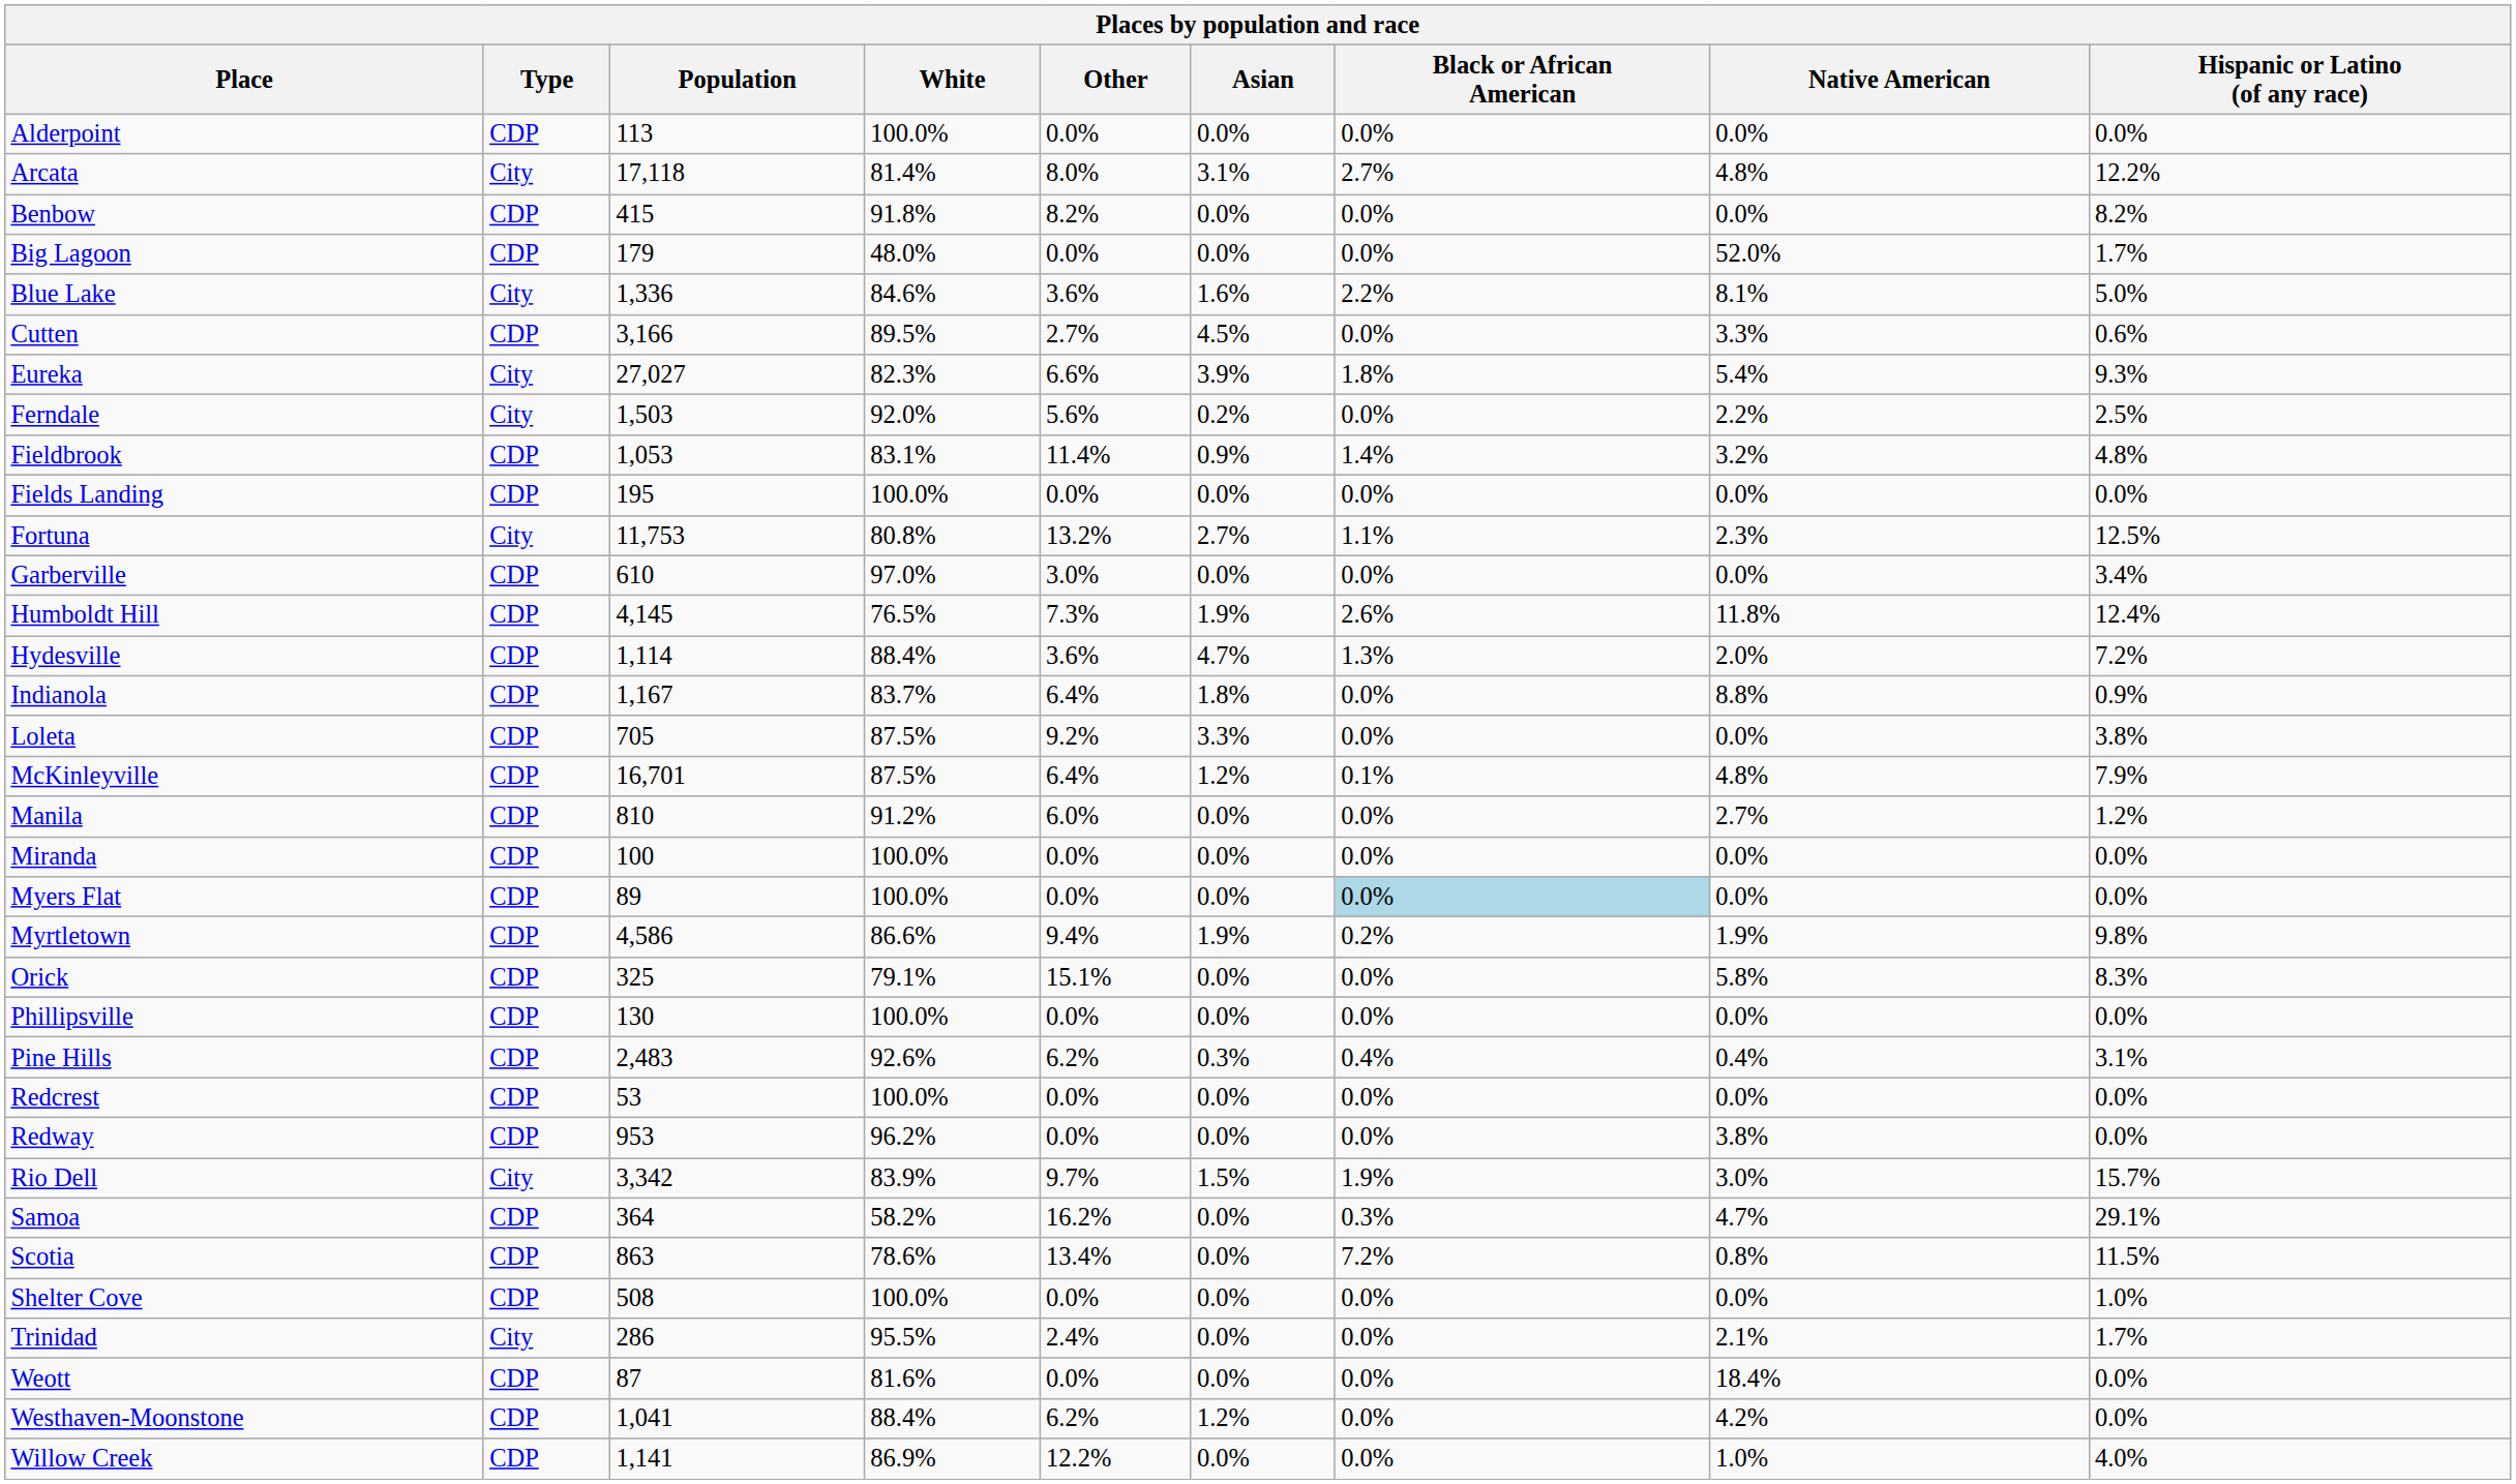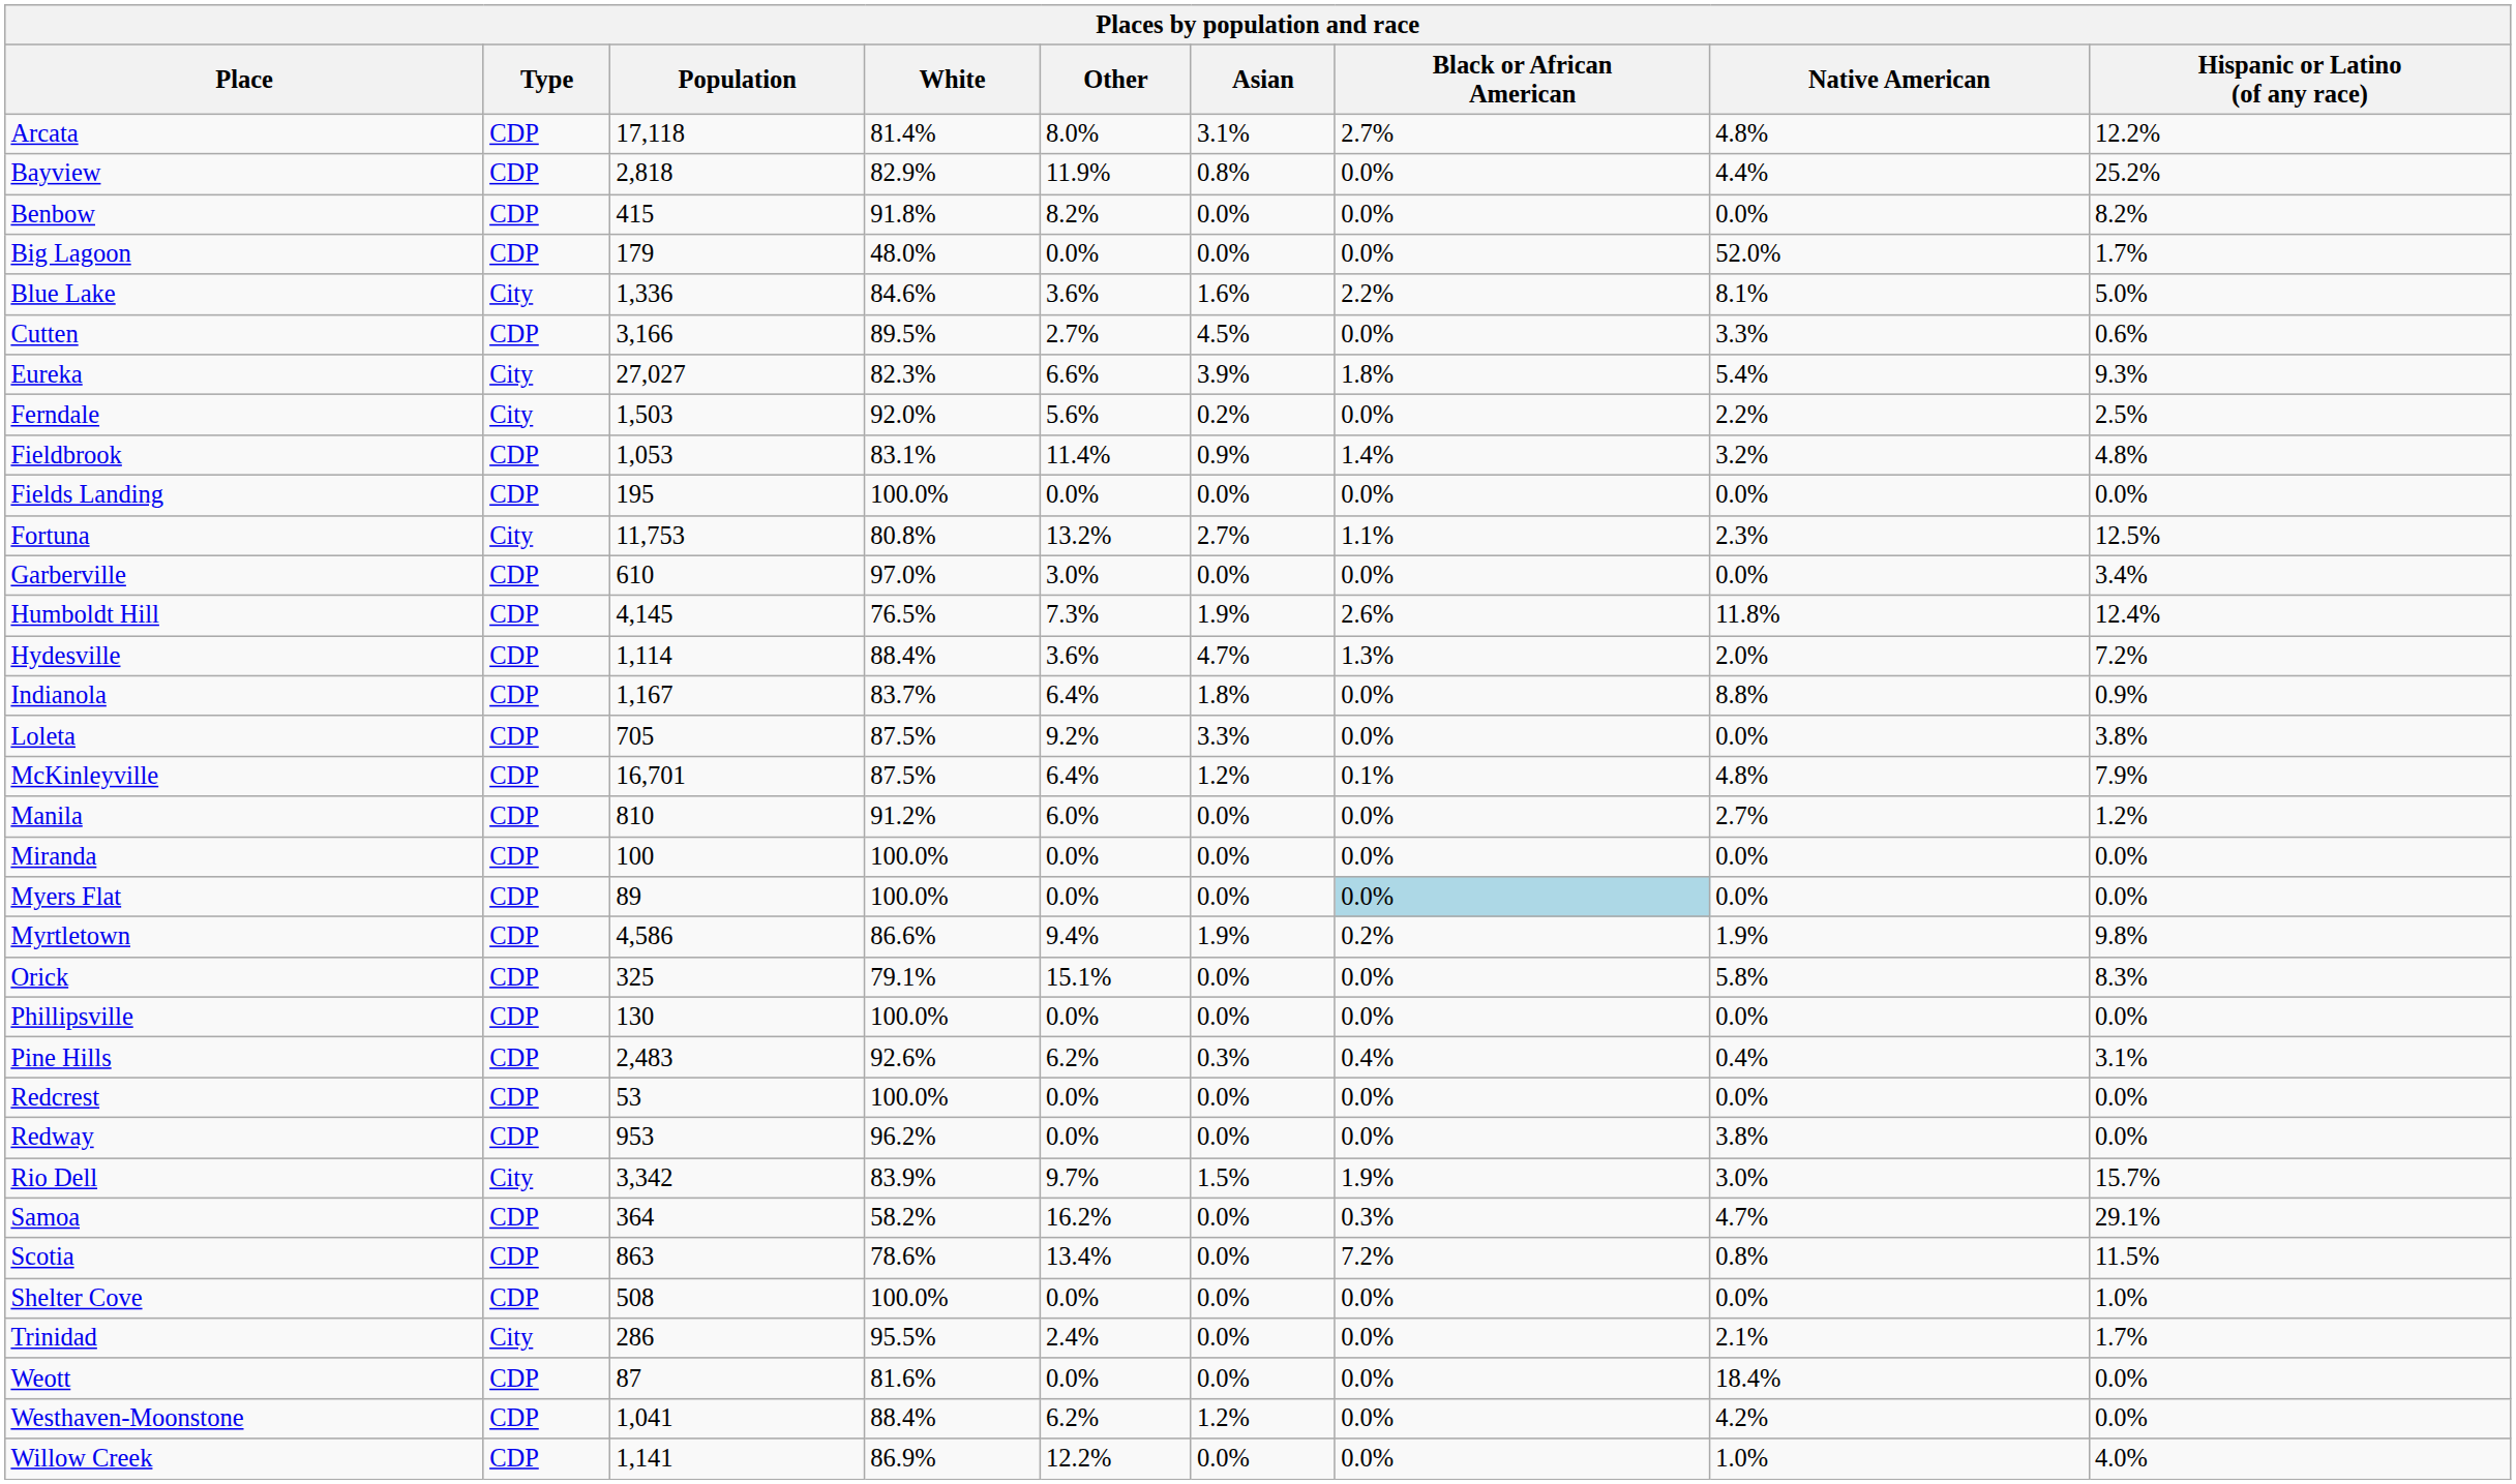 <table class="wikitable collapsible collapsed sortable" style="width: 100%;">
 <tr>
 <th colspan="9">Places by population and race</th>
 </tr>
 <tr>
 <th>Place</th>
 <th>Type</th>
 <th data-sort-type="number">Population</th>
 <th data-sort-type="number">White</th>
 <th data-sort-type="number">Other<br></th>
 <th data-sort-type="number">Asian</th>
 <th data-sort-type="number">Black or African<br>American</th>
 <th data-sort-type="number">Native American<br></th>
 <th data-sort-type="number">Hispanic or Latino<br>(of any race)</th>
 </tr>
 <tr>
-<td><a href='#'>Alderpoint</a></td>
+<td><a href='#'>Arcata</a></td>
 <td><a href='#'>CDP</a></td>
-<td>113</td>
-<td>100.0%</td>
-<td>0.0%</td>
-<td>0.0%</td>
-<td>0.0%</td>
-<td>0.0%</td>
-<td>0.0%</td>
-</tr>
-<tr>
-<td><a href='#'>Arcata</a></td>
-<td><a href='#'>City</a></td>
 <td>17,118</td>
 <td>81.4%</td>
 <td>8.0%</td>
 <td>3.1%</td>
 <td>2.7%</td>
 <td>4.8%</td>
 <td>12.2%</td>
+</tr>
+<tr>
+<td><a href='#'>Bayview</a></td>
+<td><a href='#'>CDP</a></td>
+<td>2,818</td>
+<td>82.9%</td>
+<td>11.9%</td>
+<td>0.8%</td>
+<td>0.0%</td>
+<td>4.4%</td>
+<td>25.2%</td>
 </tr>
 <tr>
 <td><a href='#'>Benbow</a></td>
 <td><a href='#'>CDP</a></td>
 <td>415</td>
 <td>91.8%</td>
 <td>8.2%</td>
 <td>0.0%</td>
 <td>0.0%</td>
 <td>0.0%</td>
 <td>8.2%</td>
 </tr>
 <tr>
 <td><a href='#'>Big Lagoon</a></td>
 <td><a href='#'>CDP</a></td>
 <td>179</td>
 <td>48.0%</td>
 <td>0.0%</td>
 <td>0.0%</td>
 <td>0.0%</td>
 <td>52.0%</td>
 <td>1.7%</td>
 </tr>
 <tr>
 <td><a href='#'>Blue Lake</a></td>
 <td><a href='#'>City</a></td>
 <td>1,336</td>
 <td>84.6%</td>
 <td>3.6%</td>
 <td>1.6%</td>
 <td>2.2%</td>
 <td>8.1%</td>
 <td>5.0%</td>
 </tr>
 <tr>
 <td><a href='#'>Cutten</a></td>
 <td><a href='#'>CDP</a></td>
 <td>3,166</td>
 <td>89.5%</td>
 <td>2.7%</td>
 <td>4.5%</td>
 <td>0.0%</td>
 <td>3.3%</td>
 <td>0.6%</td>
 </tr>
 <tr>
 <td><a href='#'>Eureka</a></td>
 <td><a href='#'>City</a></td>
 <td>27,027</td>
 <td>82.3%</td>
 <td>6.6%</td>
 <td>3.9%</td>
 <td>1.8%</td>
 <td>5.4%</td>
 <td>9.3%</td>
 </tr>
 <tr>
 <td><a href='#'>Ferndale</a></td>
 <td><a href='#'>City</a></td>
 <td>1,503</td>
 <td>92.0%</td>
 <td>5.6%</td>
 <td>0.2%</td>
 <td>0.0%</td>
 <td>2.2%</td>
 <td>2.5%</td>
 </tr>
 <tr>
 <td><a href='#'>Fieldbrook</a></td>
 <td><a href='#'>CDP</a></td>
 <td>1,053</td>
 <td>83.1%</td>
 <td>11.4%</td>
 <td>0.9%</td>
 <td>1.4%</td>
 <td>3.2%</td>
 <td>4.8%</td>
 </tr>
 <tr>
 <td><a href='#'>Fields Landing</a></td>
 <td><a href='#'>CDP</a></td>
 <td>195</td>
 <td>100.0%</td>
 <td>0.0%</td>
 <td>0.0%</td>
 <td>0.0%</td>
 <td>0.0%</td>
 <td>0.0%</td>
 </tr>
 <tr>
 <td><a href='#'>Fortuna</a></td>
 <td><a href='#'>City</a></td>
 <td>11,753</td>
 <td>80.8%</td>
 <td>13.2%</td>
 <td>2.7%</td>
 <td>1.1%</td>
 <td>2.3%</td>
 <td>12.5%</td>
 </tr>
 <tr>
 <td><a href='#'>Garberville</a></td>
 <td><a href='#'>CDP</a></td>
 <td>610</td>
 <td>97.0%</td>
 <td>3.0%</td>
 <td>0.0%</td>
 <td>0.0%</td>
 <td>0.0%</td>
 <td>3.4%</td>
 </tr>
 <tr>
 <td><a href='#'>Humboldt Hill</a></td>
 <td><a href='#'>CDP</a></td>
 <td>4,145</td>
 <td>76.5%</td>
 <td>7.3%</td>
 <td>1.9%</td>
 <td>2.6%</td>
 <td>11.8%</td>
 <td>12.4%</td>
 </tr>
 <tr>
 <td><a href='#'>Hydesville</a></td>
 <td><a href='#'>CDP</a></td>
 <td>1,114</td>
 <td>88.4%</td>
 <td>3.6%</td>
 <td>4.7%</td>
 <td>1.3%</td>
 <td>2.0%</td>
 <td>7.2%</td>
 </tr>
 <tr>
 <td><a href='#'>Indianola</a></td>
 <td><a href='#'>CDP</a></td>
 <td>1,167</td>
 <td>83.7%</td>
 <td>6.4%</td>
 <td>1.8%</td>
 <td>0.0%</td>
 <td>8.8%</td>
 <td>0.9%</td>
 </tr>
 <tr>
 <td><a href='#'>Loleta</a></td>
 <td><a href='#'>CDP</a></td>
 <td>705</td>
 <td>87.5%</td>
 <td>9.2%</td>
 <td>3.3%</td>
 <td>0.0%</td>
 <td>0.0%</td>
 <td>3.8%</td>
 </tr>
 <tr>
 <td><a href='#'>McKinleyville</a></td>
 <td><a href='#'>CDP</a></td>
 <td>16,701</td>
 <td>87.5%</td>
 <td>6.4%</td>
 <td>1.2%</td>
 <td>0.1%</td>
 <td>4.8%</td>
 <td>7.9%</td>
 </tr>
 <tr>
 <td><a href='#'>Manila</a></td>
 <td><a href='#'>CDP</a></td>
 <td>810</td>
 <td>91.2%</td>
 <td>6.0%</td>
 <td>0.0%</td>
 <td>0.0%</td>
 <td>2.7%</td>
 <td>1.2%</td>
 </tr>
 <tr>
 <td><a href='#'>Miranda</a></td>
 <td><a href='#'>CDP</a></td>
 <td>100</td>
 <td>100.0%</td>
 <td>0.0%</td>
 <td>0.0%</td>
 <td>0.0%</td>
 <td>0.0%</td>
 <td>0.0%</td>
 </tr>
 <tr>
 <td><a href='#'>Myers Flat</a></td>
 <td><a href='#'>CDP</a></td>
 <td>89</td>
 <td>100.0%</td>
 <td>0.0%</td>
 <td>0.0%</td>
 <td style="background: lightblue;">0.0%</td>
 <td>0.0%</td>
 <td>0.0%</td>
 </tr>
 <tr>
 <td><a href='#'>Myrtletown</a></td>
 <td><a href='#'>CDP</a></td>
 <td>4,586</td>
 <td>86.6%</td>
 <td>9.4%</td>
 <td>1.9%</td>
 <td>0.2%</td>
 <td>1.9%</td>
 <td>9.8%</td>
 </tr>
 <tr>
 <td><a href='#'>Orick</a></td>
 <td><a href='#'>CDP</a></td>
 <td>325</td>
 <td>79.1%</td>
 <td>15.1%</td>
 <td>0.0%</td>
 <td>0.0%</td>
 <td>5.8%</td>
 <td>8.3%</td>
 </tr>
 <tr>
 <td><a href='#'>Phillipsville</a></td>
 <td><a href='#'>CDP</a></td>
 <td>130</td>
 <td>100.0%</td>
 <td>0.0%</td>
 <td>0.0%</td>
 <td>0.0%</td>
 <td>0.0%</td>
 <td>0.0%</td>
 </tr>
 <tr>
 <td><a href='#'>Pine Hills</a></td>
 <td><a href='#'>CDP</a></td>
 <td>2,483</td>
 <td>92.6%</td>
 <td>6.2%</td>
 <td>0.3%</td>
 <td>0.4%</td>
 <td>0.4%</td>
 <td>3.1%</td>
 </tr>
 <tr>
 <td><a href='#'>Redcrest</a></td>
 <td><a href='#'>CDP</a></td>
 <td>53</td>
 <td>100.0%</td>
 <td>0.0%</td>
 <td>0.0%</td>
 <td>0.0%</td>
 <td>0.0%</td>
 <td>0.0%</td>
 </tr>
 <tr>
 <td><a href='#'>Redway</a></td>
 <td><a href='#'>CDP</a></td>
 <td>953</td>
 <td>96.2%</td>
 <td>0.0%</td>
 <td>0.0%</td>
 <td>0.0%</td>
 <td>3.8%</td>
 <td>0.0%</td>
 </tr>
 <tr>
 <td><a href='#'>Rio Dell</a></td>
 <td><a href='#'>City</a></td>
 <td>3,342</td>
 <td>83.9%</td>
 <td>9.7%</td>
 <td>1.5%</td>
 <td>1.9%</td>
 <td>3.0%</td>
 <td>15.7%</td>
 </tr>
 <tr>
 <td><a href='#'>Samoa</a></td>
 <td><a href='#'>CDP</a></td>
 <td>364</td>
 <td>58.2%</td>
 <td>16.2%</td>
 <td>0.0%</td>
 <td>0.3%</td>
 <td>4.7%</td>
 <td>29.1%</td>
 </tr>
 <tr>
 <td><a href='#'>Scotia</a></td>
 <td><a href='#'>CDP</a></td>
 <td>863</td>
 <td>78.6%</td>
 <td>13.4%</td>
 <td>0.0%</td>
 <td>7.2%</td>
 <td>0.8%</td>
 <td>11.5%</td>
 </tr>
 <tr>
 <td><a href='#'>Shelter Cove</a></td>
 <td><a href='#'>CDP</a></td>
 <td>508</td>
 <td>100.0%</td>
 <td>0.0%</td>
 <td>0.0%</td>
 <td>0.0%</td>
 <td>0.0%</td>
 <td>1.0%</td>
 </tr>
 <tr>
 <td><a href='#'>Trinidad</a></td>
 <td><a href='#'>City</a></td>
 <td>286</td>
 <td>95.5%</td>
 <td>2.4%</td>
 <td>0.0%</td>
 <td>0.0%</td>
 <td>2.1%</td>
 <td>1.7%</td>
 </tr>
 <tr>
 <td><a href='#'>Weott</a></td>
 <td><a href='#'>CDP</a></td>
 <td>87</td>
 <td>81.6%</td>
 <td>0.0%</td>
 <td>0.0%</td>
 <td>0.0%</td>
 <td>18.4%</td>
 <td>0.0%</td>
 </tr>
 <tr>
 <td><a href='#'>Westhaven-Moonstone</a></td>
 <td><a href='#'>CDP</a></td>
 <td>1,041</td>
 <td>88.4%</td>
 <td>6.2%</td>
 <td>1.2%</td>
 <td>0.0%</td>
 <td>4.2%</td>
 <td>0.0%</td>
 </tr>
 <tr>
 <td><a href='#'>Willow Creek</a></td>
 <td><a href='#'>CDP</a></td>
 <td>1,141</td>
 <td>86.9%</td>
 <td>12.2%</td>
 <td>0.0%</td>
 <td>0.0%</td>
 <td>1.0%</td>
 <td>4.0%</td>
 </tr>
 </table>
